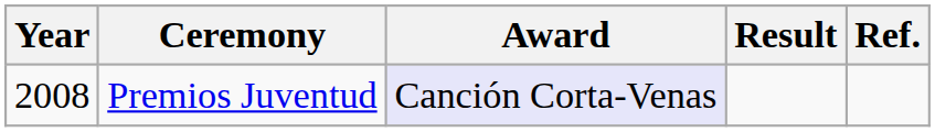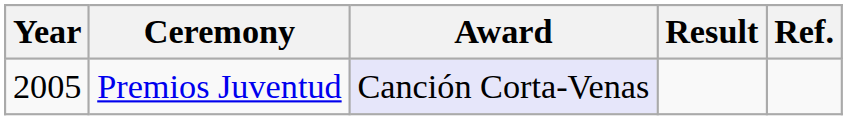 <table class="wikitable">
 <tr>
 <th>Year</th>
 <th>Ceremony</th>
 <th>Award</th>
 <th>Result</th>
 <th>Ref.</th>
 </tr>
 <tr>
-<td>2008</td>
+<td>2005</td>
 <td><a href='#'>Premios Juventud</a></td>
 <td style="background: lavender;">Canción Corta-Venas</td>
 <td></td>
 <td></td>
 </tr>
 </table>
